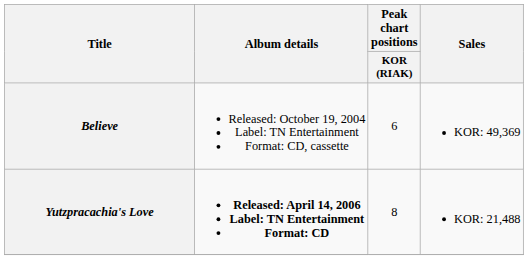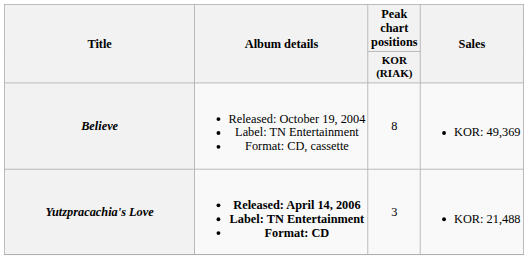 <table class="wikitable plainrowheaders" style="text-align:center;">
 <tr>
 <th rowspan="2" scope="col" style="width:15em;">Title</th>
 <th rowspan="2" scope="col">Album details</th>
 <th scope="col">Peak chart positions</th>
 <th rowspan="2" scope="col">Sales</th>
 </tr>
 <tr>
 <th scope="col" style="width:2.5em;font-size:90%;">KOR<br>(RIAK)<br></th>
 </tr>
 <tr>
 <th scope="row"><em>Believe</em></th>
 <td><br><ul><li>Released: October 19, 2004</li><li>Label: TN Entertainment</li><li>Format: CD, cassette</li></ul></td>
-<td>6</td>
+<td>8</td>
 <td><br><ul><li>KOR: 49,369</li></ul></td>
 </tr>
 <tr>
 <th scope="row"><em>Yutzpracachia's Love</em></th>
 <td><strong><br><ul><li>Released: April 14, 2006</li><li>Label: TN Entertainment</li><li>Format: CD</li></ul></strong></td>
-<td>8</td>
+<td>3</td>
 <td><br><ul><li>KOR: 21,488</li></ul></td>
 </tr>
 <tr>
 </tr>
 </table>
